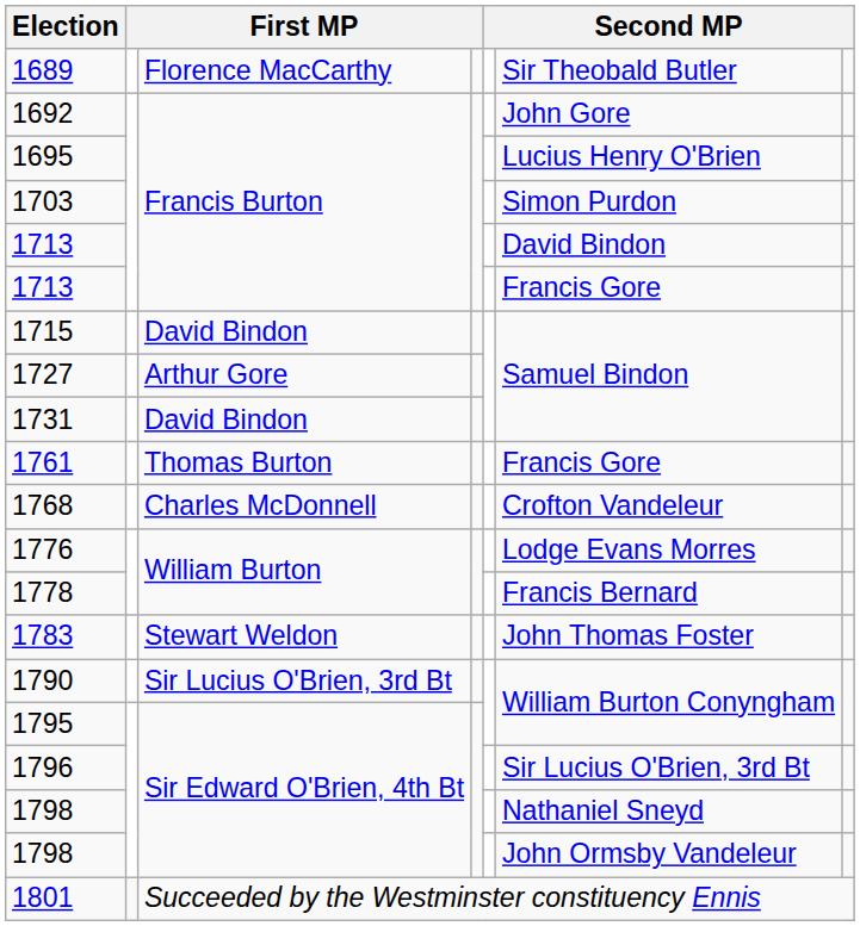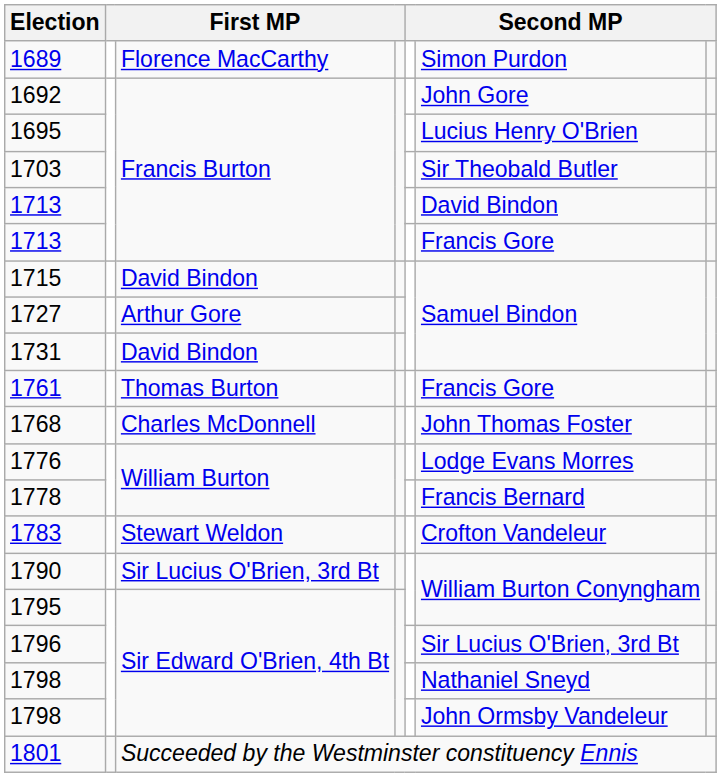 <table class="wikitable">
 <tr>
 <th>Election</th>
 <th colspan=3>First MP</th>
 <th colspan=3>Second MP</th>
 </tr>
 <tr>
 <td><a href='#'>1689</a></td>
 <td style="background-color: white"></td>
 <td><a href='#'>Florence MacCarthy</a></td>
 <td></td>
 <td style="background-color: white"></td>
-<td><a href='#'>Sir Theobald Butler</a></td>
+<td><a href='#'>Simon Purdon</a></td>
 <td></td>
 </tr>
 <tr>
 <td>1692</td>
 <td rowspan="5" style="background-color: white"></td>
 <td rowspan="5"><a href='#'>Francis Burton</a></td>
 <td rowspan="5"></td>
 <td style="background-color: white"></td>
 <td><a href='#'>John Gore</a></td>
 <td></td>
 </tr>
 <tr>
 <td>1695</td>
 <td style="background-color: white"></td>
 <td><a href='#'>Lucius Henry O'Brien</a></td>
 <td></td>
 </tr>
 <tr>
 <td>1703</td>
 <td style="background-color: white"></td>
-<td><a href='#'>Simon Purdon</a></td>
+<td><a href='#'>Sir Theobald Butler</a></td>
 <td></td>
 </tr>
 <tr>
 <td><a href='#'>1713</a></td>
 <td style="background-color: white"></td>
 <td><a href='#'>David Bindon</a></td>
 <td></td>
 </tr>
 <tr>
 <td><a href='#'>1713</a></td>
 <td style="background-color: white"></td>
 <td><a href='#'>Francis Gore</a></td>
 <td></td>
 </tr>
 <tr>
 <td>1715</td>
 <td style="background-color: white"></td>
 <td><a href='#'>David Bindon</a></td>
 <td></td>
 <td rowspan="3" style="background-color: white"></td>
 <td rowspan="3"><a href='#'>Samuel Bindon</a></td>
 <td rowspan="3"></td>
 </tr>
 <tr>
 <td>1727</td>
 <td style="background-color: white"></td>
 <td><a href='#'>Arthur Gore</a></td>
 <td></td>
 </tr>
 <tr>
 <td>1731</td>
 <td style="background-color: white"></td>
 <td><a href='#'>David Bindon</a></td>
 <td></td>
 </tr>
 <tr>
 <td><a href='#'>1761</a></td>
 <td style="background-color: white"></td>
 <td><a href='#'>Thomas Burton</a></td>
 <td></td>
 <td style="background-color: white"></td>
 <td><a href='#'>Francis Gore</a></td>
 <td></td>
 </tr>
 <tr>
 <td>1768</td>
 <td style="background-color: white"></td>
 <td><a href='#'>Charles McDonnell</a></td>
 <td></td>
 <td style="background-color: white"></td>
-<td><a href='#'>Crofton Vandeleur</a></td>
+<td><a href='#'>John Thomas Foster</a></td>
 <td></td>
 </tr>
 <tr>
 <td>1776</td>
 <td rowspan="2" style="background-color: white"></td>
 <td rowspan="2"><a href='#'>William Burton</a></td>
 <td rowspan="2"></td>
 <td style="background-color: white"></td>
 <td><a href='#'>Lodge Evans Morres</a></td>
 <td></td>
 </tr>
 <tr>
 <td>1778</td>
 <td style="background-color: white"></td>
 <td><a href='#'>Francis Bernard</a></td>
 <td></td>
 </tr>
 <tr>
 <td><a href='#'>1783</a></td>
 <td style="background-color: white"></td>
 <td><a href='#'>Stewart Weldon</a></td>
 <td></td>
 <td style="background-color: white"></td>
-<td><a href='#'>John Thomas Foster</a></td>
+<td><a href='#'>Crofton Vandeleur</a></td>
 <td></td>
 </tr>
 <tr>
 <td>1790</td>
 <td style="background-color: white"></td>
 <td><a href='#'>Sir Lucius O'Brien, 3rd Bt</a></td>
 <td></td>
 <td rowspan="2" style="background-color: white"></td>
 <td rowspan="2"><a href='#'>William Burton Conyngham</a></td>
 <td rowspan="2"></td>
 </tr>
 <tr>
 <td>1795</td>
 <td rowspan="4" style="background-color: white"></td>
 <td rowspan="4"><a href='#'>Sir Edward O'Brien, 4th Bt</a></td>
 <td rowspan="4"></td>
 </tr>
 <tr>
 <td>1796</td>
 <td style="background-color: white"></td>
 <td><a href='#'>Sir Lucius O'Brien, 3rd Bt</a></td>
 <td></td>
 </tr>
 <tr>
 <td>1798</td>
 <td style="background-color: white"></td>
 <td><a href='#'>Nathaniel Sneyd</a></td>
 <td></td>
 </tr>
 <tr>
 <td>1798</td>
 <td style="background-color: white"></td>
 <td><a href='#'>John Ormsby Vandeleur</a></td>
 <td></td>
 </tr>
 <tr>
 <td><a href='#'>1801</a></td>
 <td></td>
 <td colspan="5"><em>Succeeded by the Westminster constituency <a href='#'>Ennis</a></em></td>
 </tr>
 </table>
